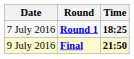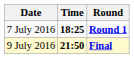 <table class="wikitable">
 <tr>
 <th>Date</th>
+<th>Time</th>
 <th>Round</th>
-<th>Time</th>
 </tr>
 <tr>
 <td>7 July 2016</td>
+<td><strong>18:25</strong></td>
 <td><strong><a href='#'>Round 1</a></strong></td>
-<td><strong>18:25</strong></td>
 </tr>
 <tr style=background:lemonchiffon>
 <td>9 July 2016</td>
+<td><strong>21:50</strong></td>
 <td><strong><a href='#'>Final</a></strong></td>
-<td><strong>21:50</strong></td>
 </tr>
 </table>
